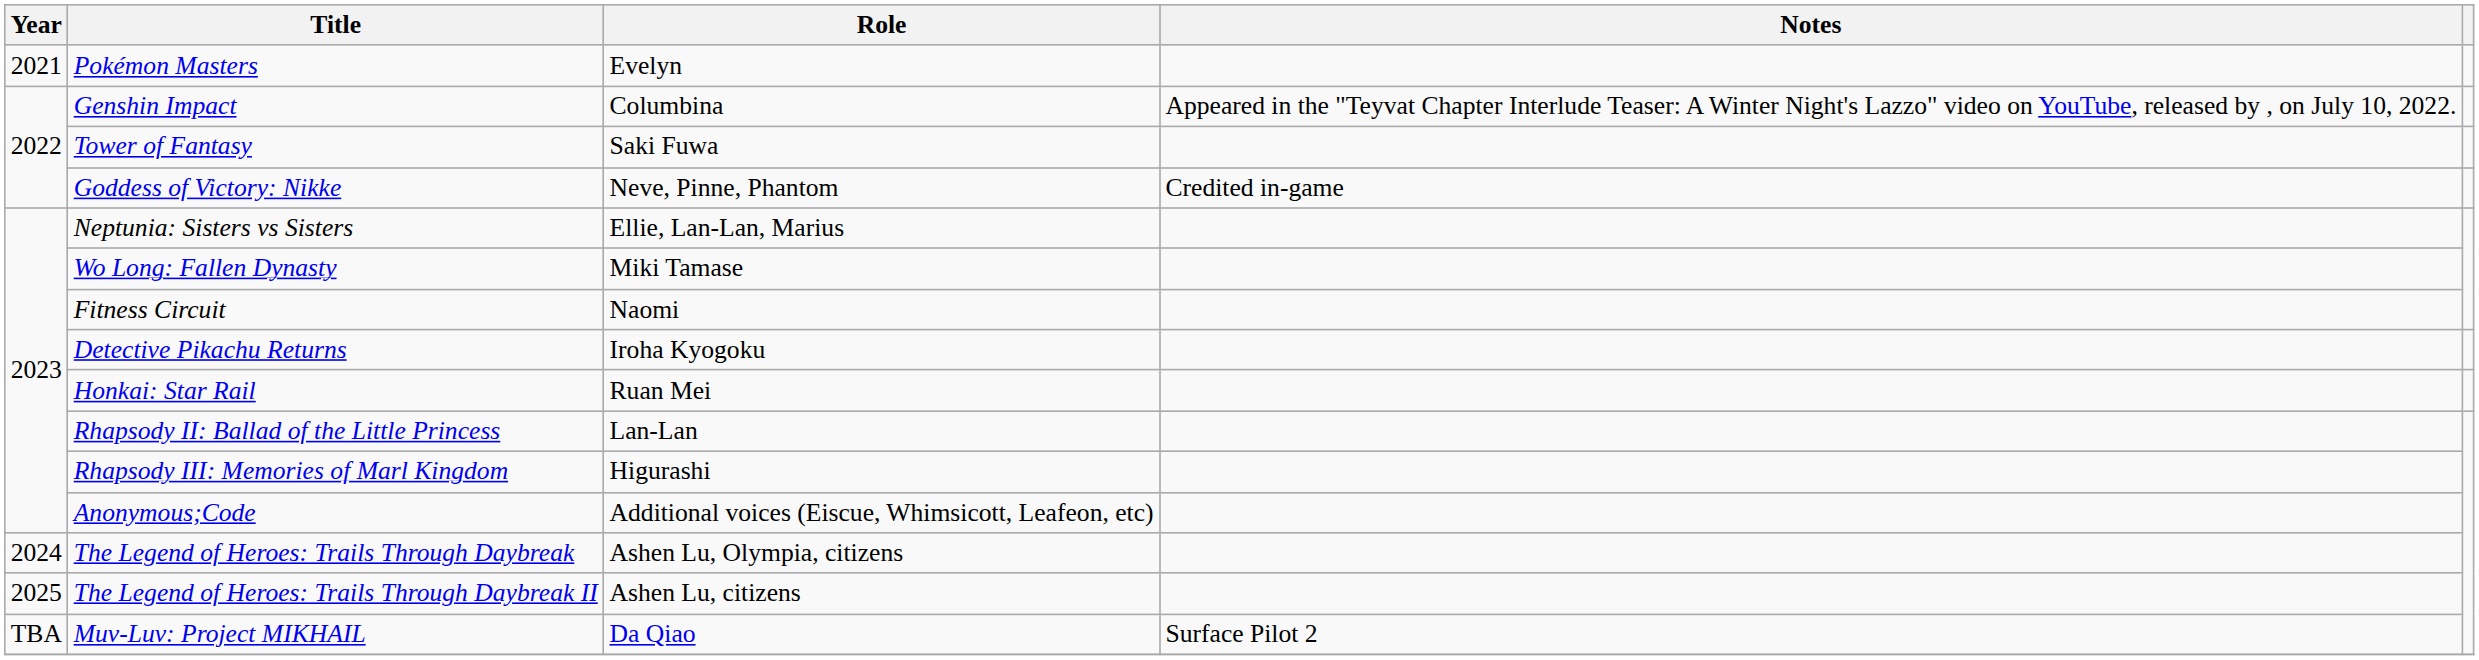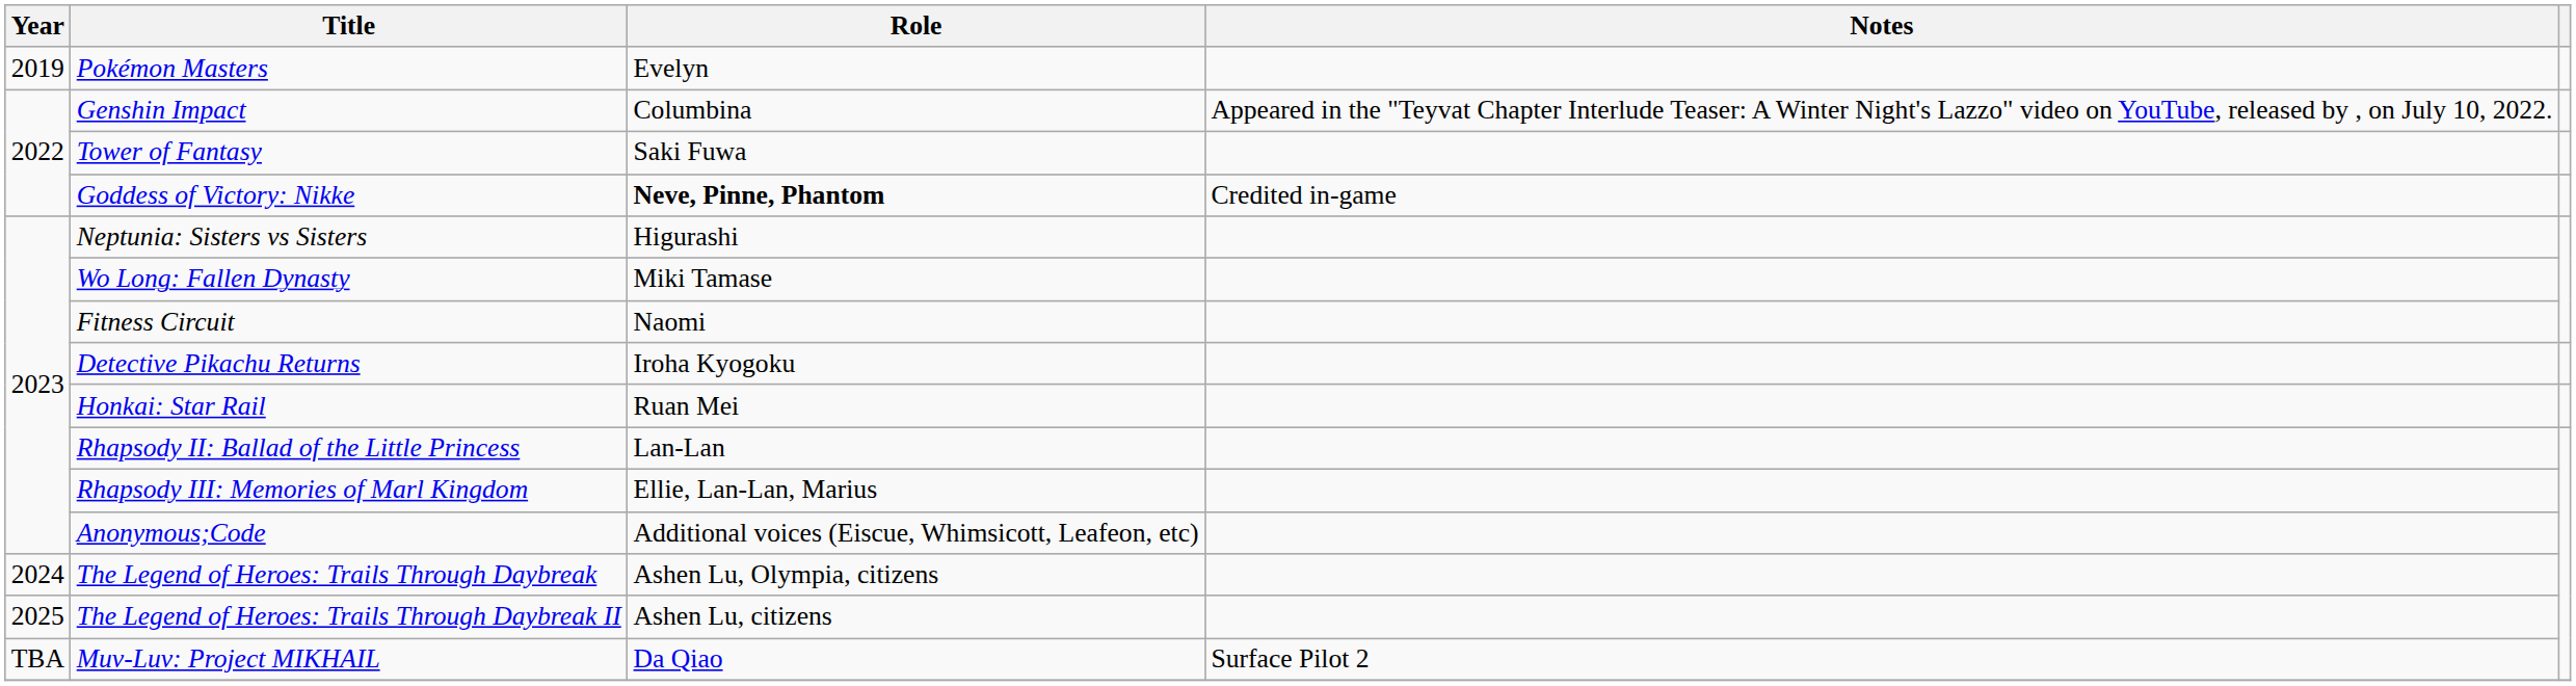 <table class="wikitable sortable plainrowheaders">
 <tr>
 <th>Year</th>
 <th>Title</th>
 <th>Role</th>
 <th class="unsortable">Notes</th>
 <th class="unsortable"></th>
 </tr>
 <tr>
-<td>2021</td>
+<td>2019</td>
 <td><em><a href='#'>Pokémon Masters</a></em></td>
 <td>Evelyn</td>
 <td></td>
 <td></td>
 </tr>
 <tr>
 <td rowspan="3">2022</td>
 <td><em><a href='#'>Genshin Impact</a></em></td>
 <td>Columbina</td>
 <td>Appeared in the "Teyvat Chapter Interlude Teaser: A Winter Night's Lazzo" video on <a href='#'>YouTube</a>, released by , on July 10, 2022.</td>
 <td></td>
 </tr>
 <tr>
 <td><em><a href='#'>Tower of Fantasy</a></em></td>
 <td>Saki Fuwa</td>
 <td></td>
 <td></td>
 </tr>
 <tr>
 <td><em><a href='#'>Goddess of Victory: Nikke</a></em></td>
-<td>Neve, Pinne, Phantom</td>
+<td><strong>Neve, Pinne, Phantom</strong></td>
 <td>Credited in-game</td>
 <td></td>
 </tr>
 <tr>
 <td rowspan="8">2023</td>
 <td><em>Neptunia: Sisters vs Sisters</em></td>
-<td>Ellie, Lan-Lan, Marius</td>
+<td>Higurashi</td>
 <td></td>
 <td rowspan="3"></td>
 </tr>
 <tr>
 <td><em><a href='#'>Wo Long: Fallen Dynasty</a></em></td>
 <td>Miki Tamase</td>
 <td></td>
 </tr>
 <tr>
 <td><em>Fitness Circuit</em></td>
 <td>Naomi</td>
 <td></td>
 </tr>
 <tr>
 <td><em><a href='#'>Detective Pikachu Returns</a></em></td>
 <td>Iroha Kyogoku</td>
 <td></td>
 <td></td>
 </tr>
 <tr>
 <td><em><a href='#'>Honkai: Star Rail</a></em></td>
 <td>Ruan Mei</td>
 <td></td>
 <td></td>
 </tr>
 <tr>
 <td><em><a href='#'>Rhapsody II: Ballad of the Little Princess</a></em></td>
 <td>Lan-Lan</td>
 <td></td>
 <td rowspan="6"></td>
 </tr>
 <tr>
 <td><em><a href='#'>Rhapsody III: Memories of Marl Kingdom</a></em></td>
-<td>Higurashi</td>
+<td>Ellie, Lan-Lan, Marius</td>
 <td></td>
 </tr>
 <tr>
 <td><em><a href='#'>Anonymous;Code</a></em></td>
 <td>Additional voices (Eiscue, Whimsicott, Leafeon, etc)</td>
 <td></td>
 </tr>
 <tr>
 <td>2024</td>
 <td><em><a href='#'>The Legend of Heroes: Trails Through Daybreak</a></em></td>
 <td>Ashen Lu, Olympia, citizens</td>
 <td></td>
 </tr>
 <tr>
 <td>2025</td>
 <td><em><a href='#'>The Legend of Heroes: Trails Through Daybreak II</a></em></td>
 <td>Ashen Lu, citizens</td>
 <td></td>
 </tr>
 <tr>
 <td>TBA</td>
 <td><em><a href='#'>Muv-Luv: Project MIKHAIL</a></em></td>
 <td><a href='#'>Da Qiao</a></td>
 <td>Surface Pilot 2</td>
 </tr>
 <tr>
 </tr>
 </table>
